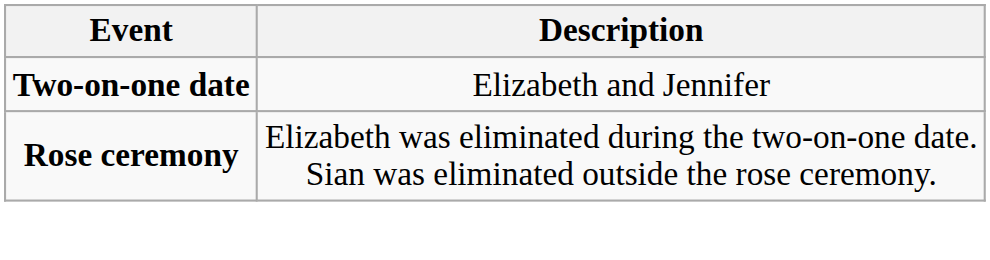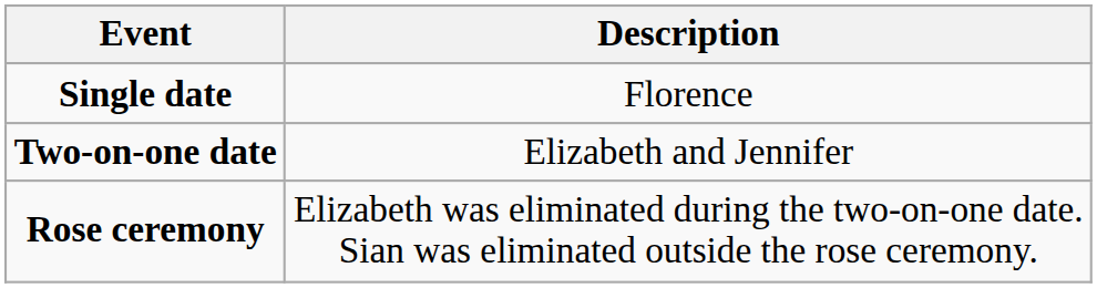 <table class="wikitable sortable" style="text-align:center;">
 <tr>
 <th>Event</th>
 <th>Description</th>
+</tr>
+<tr>
+<td><strong>Single date</strong></td>
+<td>Florence</td>
 </tr>
 <tr>
 <td><strong>Two-on-one date</strong></td>
 <td>Elizabeth and Jennifer</td>
 </tr>
 <tr>
 <td><strong>Rose ceremony</strong></td>
 <td>Elizabeth was eliminated during the two-on-one date.<br>Sian was eliminated outside the rose ceremony.</td>
 </tr>
 </table>
